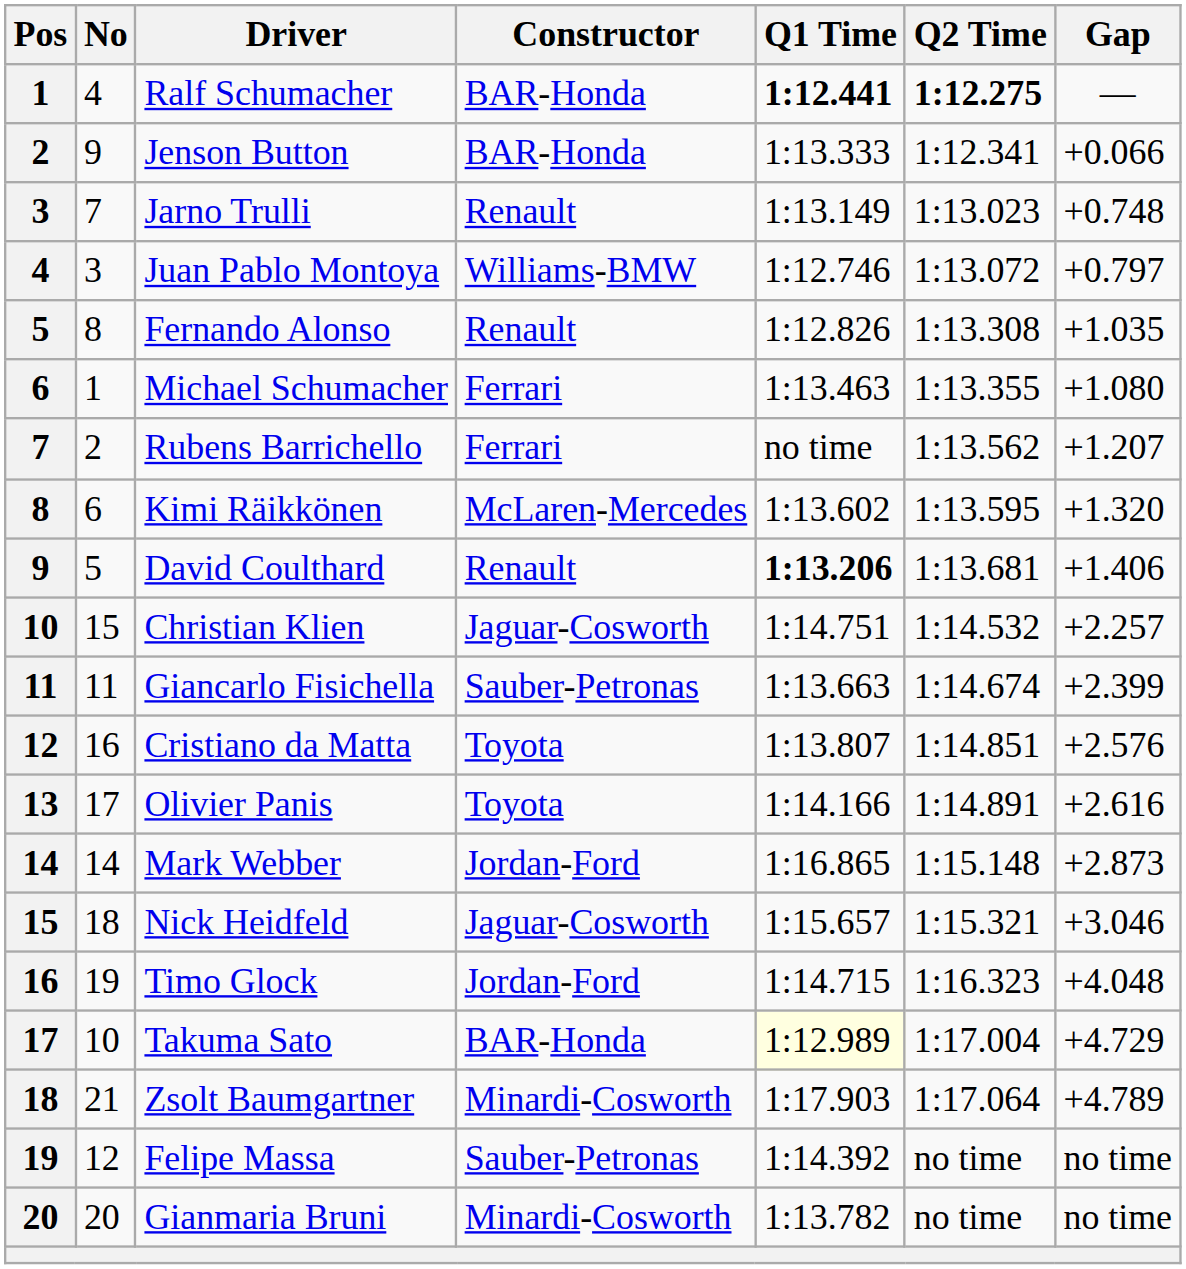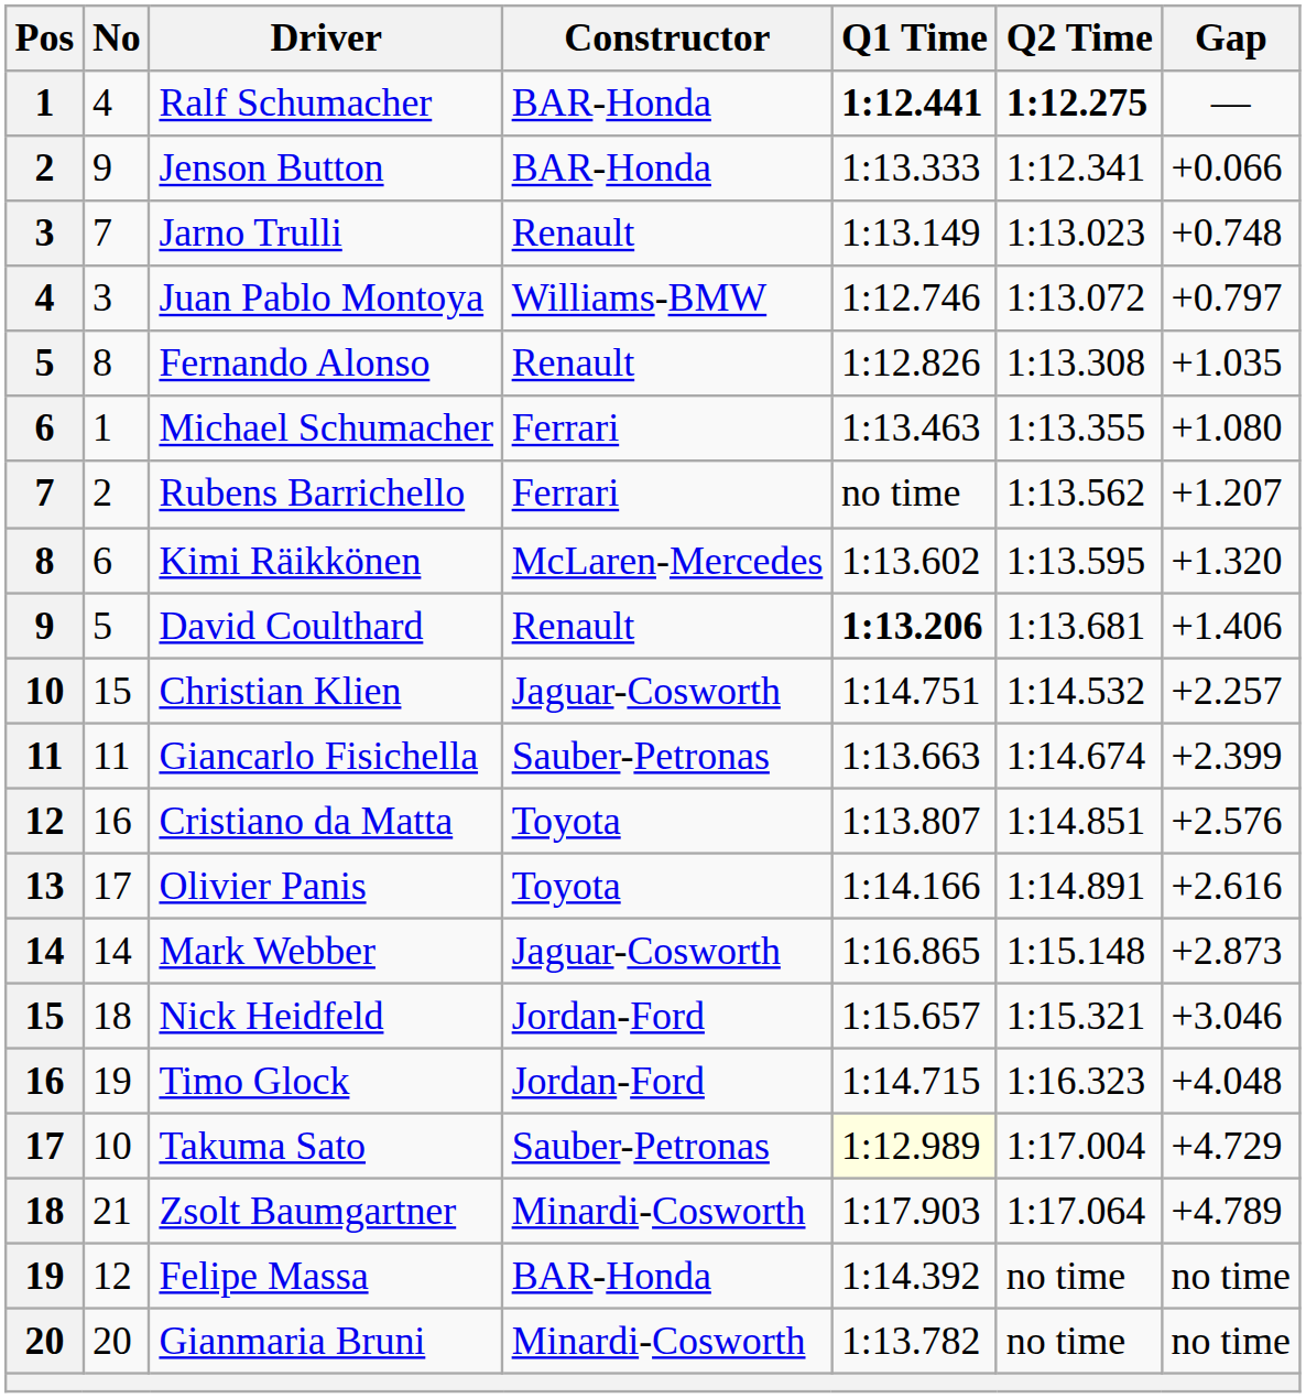 <table class="wikitable sortable" style="font-size: 95%;">
 <tr>
 <th>Pos</th>
 <th>No</th>
 <th>Driver</th>
 <th>Constructor</th>
 <th>Q1 Time</th>
 <th>Q2 Time</th>
 <th>Gap</th>
 </tr>
 <tr>
 <th>1</th>
 <td>4</td>
 <td> <a href='#'>Ralf Schumacher</a></td>
 <td><a href='#'>BAR</a>-<a href='#'>Honda</a></td>
 <td><strong>1:12.441</strong></td>
 <td><strong>1:12.275</strong></td>
 <td align="center">—</td>
 </tr>
 <tr>
 <th>2</th>
 <td>9</td>
 <td> <a href='#'>Jenson Button</a></td>
 <td><a href='#'>BAR</a>-<a href='#'>Honda</a></td>
 <td>1:13.333</td>
 <td>1:12.341</td>
 <td>+0.066</td>
 </tr>
 <tr>
 <th>3</th>
 <td>7</td>
 <td> <a href='#'>Jarno Trulli</a></td>
 <td><a href='#'>Renault</a></td>
 <td>1:13.149</td>
 <td>1:13.023</td>
 <td>+0.748</td>
 </tr>
 <tr>
 <th>4</th>
 <td>3</td>
 <td> <a href='#'>Juan Pablo Montoya</a></td>
 <td><a href='#'>Williams</a>-<a href='#'>BMW</a></td>
 <td>1:12.746</td>
 <td>1:13.072</td>
 <td>+0.797</td>
 </tr>
 <tr>
 <th>5</th>
 <td>8</td>
 <td> <a href='#'>Fernando Alonso</a></td>
 <td><a href='#'>Renault</a></td>
 <td>1:12.826</td>
 <td>1:13.308</td>
 <td>+1.035</td>
 </tr>
 <tr>
 <th>6</th>
 <td>1</td>
 <td> <a href='#'>Michael Schumacher</a></td>
 <td><a href='#'>Ferrari</a></td>
 <td>1:13.463</td>
 <td>1:13.355</td>
 <td>+1.080</td>
 </tr>
 <tr>
 <th>7</th>
 <td>2</td>
 <td> <a href='#'>Rubens Barrichello</a></td>
 <td><a href='#'>Ferrari</a></td>
 <td>no time</td>
 <td>1:13.562</td>
 <td>+1.207</td>
 </tr>
 <tr>
 <th>8</th>
 <td>6</td>
 <td> <a href='#'>Kimi Räikkönen</a></td>
 <td><a href='#'>McLaren</a>-<a href='#'>Mercedes</a></td>
 <td>1:13.602</td>
 <td>1:13.595</td>
 <td>+1.320</td>
 </tr>
 <tr>
 <th>9</th>
 <td>5</td>
 <td> <a href='#'>David Coulthard</a></td>
 <td><a href='#'>Renault</a></td>
 <td><strong>1:13.206</strong></td>
 <td>1:13.681</td>
 <td>+1.406</td>
 </tr>
 <tr>
 <th>10</th>
 <td>15</td>
 <td> <a href='#'>Christian Klien</a></td>
 <td><a href='#'>Jaguar</a>-<a href='#'>Cosworth</a></td>
 <td>1:14.751</td>
 <td>1:14.532</td>
 <td>+2.257</td>
 </tr>
 <tr>
 <th>11</th>
 <td>11</td>
 <td> <a href='#'>Giancarlo Fisichella</a></td>
 <td><a href='#'>Sauber</a>-<a href='#'>Petronas</a></td>
 <td>1:13.663</td>
 <td>1:14.674</td>
 <td>+2.399</td>
 </tr>
 <tr>
 <th>12</th>
 <td>16</td>
 <td> <a href='#'>Cristiano da Matta</a></td>
 <td><a href='#'>Toyota</a></td>
 <td>1:13.807</td>
 <td>1:14.851</td>
 <td>+2.576</td>
 </tr>
 <tr>
 <th>13</th>
 <td>17</td>
 <td> <a href='#'>Olivier Panis</a></td>
 <td><a href='#'>Toyota</a></td>
 <td>1:14.166</td>
 <td>1:14.891</td>
 <td>+2.616</td>
 </tr>
 <tr>
 <th>14</th>
 <td>14</td>
 <td> <a href='#'>Mark Webber</a></td>
-<td><a href='#'>Jordan</a>-<a href='#'>Ford</a></td>
+<td><a href='#'>Jaguar</a>-<a href='#'>Cosworth</a></td>
 <td>1:16.865</td>
 <td>1:15.148</td>
 <td>+2.873</td>
 </tr>
 <tr>
 <th>15</th>
 <td>18</td>
 <td> <a href='#'>Nick Heidfeld</a></td>
-<td><a href='#'>Jaguar</a>-<a href='#'>Cosworth</a></td>
+<td><a href='#'>Jordan</a>-<a href='#'>Ford</a></td>
 <td>1:15.657</td>
 <td>1:15.321</td>
 <td>+3.046</td>
 </tr>
 <tr>
 <th>16</th>
 <td>19</td>
 <td> <a href='#'>Timo Glock</a></td>
 <td><a href='#'>Jordan</a>-<a href='#'>Ford</a></td>
 <td>1:14.715</td>
 <td>1:16.323</td>
 <td>+4.048</td>
 </tr>
 <tr>
 <th>17</th>
 <td>10</td>
 <td> <a href='#'>Takuma Sato</a></td>
-<td><a href='#'>BAR</a>-<a href='#'>Honda</a></td>
+<td><a href='#'>Sauber</a>-<a href='#'>Petronas</a></td>
 <td style="background: lightyellow;">1:12.989</td>
 <td>1:17.004</td>
 <td>+4.729</td>
 </tr>
 <tr>
 <th>18</th>
 <td>21</td>
 <td> <a href='#'>Zsolt Baumgartner</a></td>
 <td><a href='#'>Minardi</a>-<a href='#'>Cosworth</a></td>
 <td>1:17.903</td>
 <td>1:17.064</td>
 <td>+4.789</td>
 </tr>
 <tr>
 <th>19</th>
 <td>12</td>
 <td> <a href='#'>Felipe Massa</a></td>
-<td><a href='#'>Sauber</a>-<a href='#'>Petronas</a></td>
+<td><a href='#'>BAR</a>-<a href='#'>Honda</a></td>
 <td>1:14.392</td>
 <td>no time</td>
 <td>no time</td>
 </tr>
 <tr>
 <th>20</th>
 <td>20</td>
 <td> <a href='#'>Gianmaria Bruni</a></td>
 <td><a href='#'>Minardi</a>-<a href='#'>Cosworth</a></td>
 <td>1:13.782</td>
 <td>no time</td>
 <td>no time</td>
 </tr>
 <tr>
 <th colspan="7"></th>
 </tr>
 </table>
